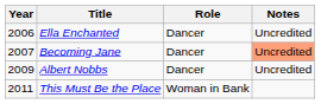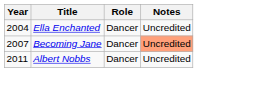 <table class="wikitable sortable">
 <tr>
 <th>Year</th>
 <th>Title</th>
 <th>Role</th>
 <th class="unsortable">Notes</th>
 </tr>
 <tr>
-<td>2006</td>
+<td>2004</td>
 <td><em><a href='#'>Ella Enchanted</a></em></td>
 <td>Dancer</td>
 <td>Uncredited</td>
 </tr>
 <tr>
 <td>2007</td>
 <td><em><a href='#'>Becoming Jane</a></em></td>
 <td>Dancer</td>
 <td style="background: lightsalmon;">Uncredited</td>
 </tr>
 <tr>
-<td>2009</td>
+<td>2011</td>
 <td><em><a href='#'>Albert Nobbs</a></em></td>
 <td>Dancer</td>
 <td>Uncredited</td>
 </tr>
-<tr>
-<td>2011</td>
-<td><em><a href='#'>This Must Be the Place</a></em></td>
-<td>Woman in Bank</td>
-<td></td>
-</tr>
 </table>
